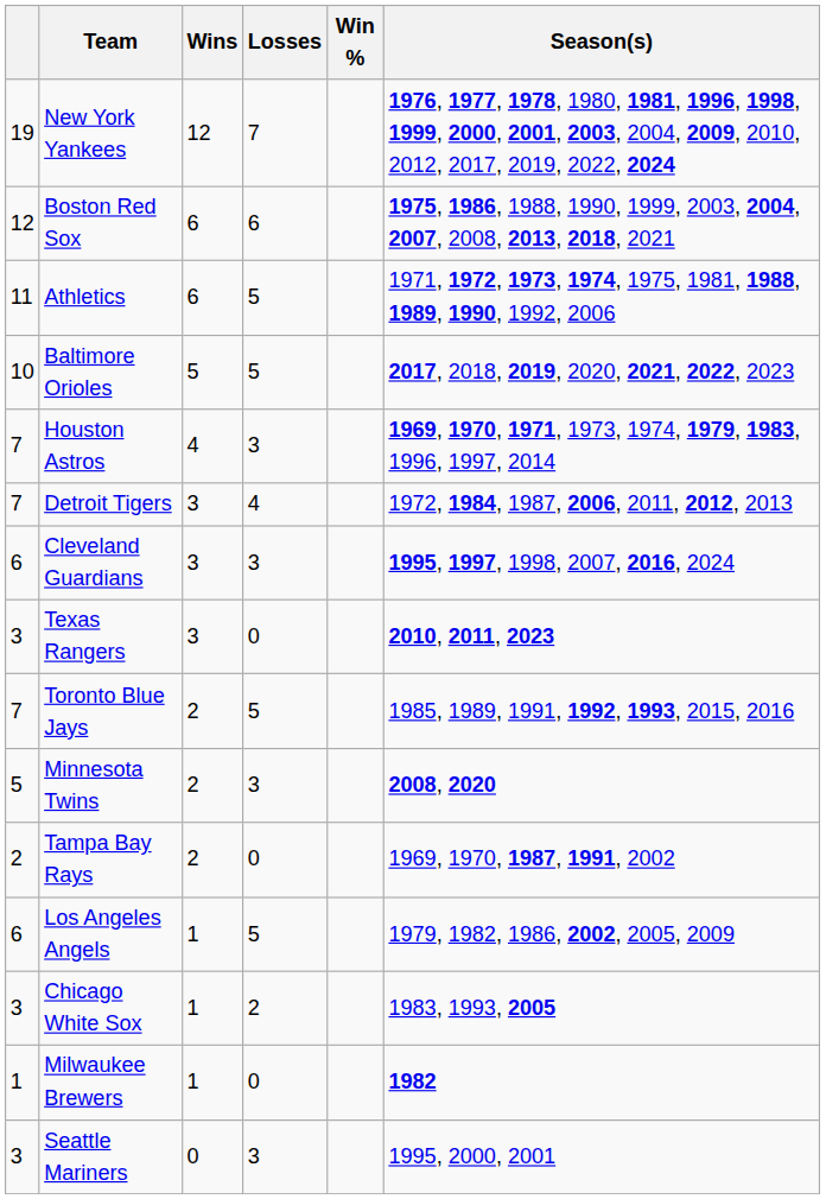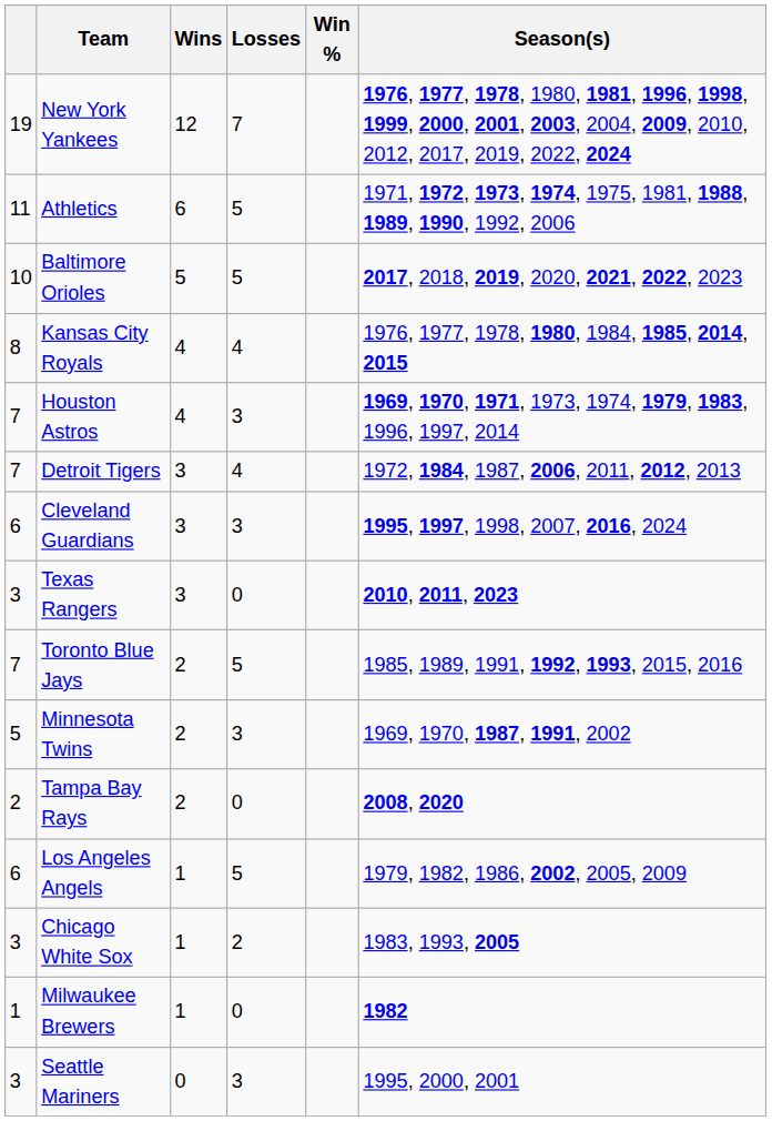 <table class="wikitable sortable plainrowheaders" style="font-size:1.00em; line-height:1.5em;">
 <tr>
 <th scope="col"></th>
 <th scope="col">Team</th>
 <th scope="col">Wins</th>
 <th scope="col">Losses</th>
 <th scope="col">Win %</th>
 <th scope="col" class="unsortable">Season(s)</th>
 </tr>
 <tr>
 <td>19</td>
 <td style="text-align:left;"><a href='#'>New York Yankees</a></td>
 <td>12</td>
 <td>7</td>
 <td></td>
 <td align="left"><strong><a href='#'>1976</a></strong>, <strong><a href='#'>1977</a></strong>, <strong><a href='#'>1978</a></strong>, <a href='#'>1980</a>, <strong><a href='#'>1981</a></strong>, <strong><a href='#'>1996</a></strong>, <strong><a href='#'>1998</a></strong>, <strong><a href='#'>1999</a></strong>, <strong><a href='#'>2000</a></strong>, <strong><a href='#'>2001</a></strong>, <strong><a href='#'>2003</a></strong>, <a href='#'>2004</a>,  <strong><a href='#'>2009</a></strong>, <a href='#'>2010</a>, <a href='#'>2012</a>, <a href='#'>2017</a>, <a href='#'>2019</a>, <a href='#'>2022</a>, <strong><a href='#'>2024</a></strong></td>
 </tr>
 <tr>
-<td>12</td>
-<td style="text-align:left;"><a href='#'>Boston Red Sox</a></td>
-<td>6</td>
-<td>6</td>
-<td></td>
-<td align="left"><strong><a href='#'>1975</a></strong>, <strong><a href='#'>1986</a></strong>, <a href='#'>1988</a>, <a href='#'>1990</a>,  <a href='#'>1999</a>, <a href='#'>2003</a>, <strong><a href='#'>2004</a></strong>, <strong><a href='#'>2007</a></strong>, <a href='#'>2008</a>, <strong><a href='#'>2013</a></strong>, <strong><a href='#'>2018</a></strong>, <a href='#'>2021</a></td>
-</tr>
-<tr>
 <td>11</td>
 <td style="text-align:left;"><a href='#'>Athletics</a></td>
 <td>6</td>
 <td>5</td>
 <td></td>
 <td align="left"><a href='#'>1971</a>, <strong><a href='#'>1972</a></strong>, <strong><a href='#'>1973</a></strong>, <strong><a href='#'>1974</a></strong>, <a href='#'>1975</a>, <a href='#'>1981</a>, <strong><a href='#'>1988</a></strong>, <strong><a href='#'>1989</a></strong>, <strong><a href='#'>1990</a></strong>, <a href='#'>1992</a>, <a href='#'>2006</a></td>
 </tr>
 <tr>
 <td>10</td>
 <td style="text-align:left;"><a href='#'>Baltimore Orioles</a></td>
 <td>5</td>
 <td>5</td>
 <td></td>
 <td align="left"><strong><a href='#'>2017</a></strong>, <a href='#'>2018</a>, <strong><a href='#'>2019</a></strong>, <a href='#'>2020</a>, <strong><a href='#'>2021</a></strong>, <strong><a href='#'>2022</a></strong>, <a href='#'>2023</a></td>
+</tr>
+<tr>
+<td>8</td>
+<td style="text-align:left;"><a href='#'>Kansas City Royals</a></td>
+<td>4</td>
+<td>4</td>
+<td></td>
+<td align="left"><a href='#'>1976</a>, <a href='#'>1977</a>, <a href='#'>1978</a>, <strong><a href='#'>1980</a></strong>, <a href='#'>1984</a>, <strong><a href='#'>1985</a></strong>, <strong><a href='#'>2014</a></strong>, <strong><a href='#'>2015</a></strong></td>
 </tr>
 <tr>
 <td>7</td>
 <td style="text-align:left;"><a href='#'>Houston Astros</a></td>
 <td>4</td>
 <td>3</td>
 <td></td>
 <td align="left"><strong><a href='#'>1969</a></strong>, <strong><a href='#'>1970</a></strong>, <strong><a href='#'>1971</a></strong>, <a href='#'>1973</a>, <a href='#'>1974</a>, <strong><a href='#'>1979</a></strong>, <strong><a href='#'>1983</a></strong>, <a href='#'>1996</a>, <a href='#'>1997</a>, <a href='#'>2014</a></td>
 </tr>
 <tr>
 <td>7</td>
 <td style="text-align:left;"><a href='#'>Detroit Tigers</a></td>
 <td>3</td>
 <td>4</td>
 <td></td>
 <td align="left"><a href='#'>1972</a>, <strong><a href='#'>1984</a></strong>, <a href='#'>1987</a>, <strong><a href='#'>2006</a></strong>, <a href='#'>2011</a>, <strong><a href='#'>2012</a></strong>, <a href='#'>2013</a></td>
 </tr>
 <tr>
 <td>6</td>
 <td style="text-align:left;"><a href='#'>Cleveland Guardians</a></td>
 <td>3</td>
 <td>3</td>
 <td></td>
 <td align="left"><strong><a href='#'>1995</a></strong>, <strong><a href='#'>1997</a></strong>, <a href='#'>1998</a>, <a href='#'>2007</a>, <strong><a href='#'>2016</a></strong>, <a href='#'>2024</a></td>
 </tr>
 <tr>
 <td>3</td>
 <td style="text-align:left;"><a href='#'>Texas Rangers</a></td>
 <td>3</td>
 <td>0</td>
 <td></td>
 <td align="left"><strong><a href='#'>2010</a></strong>, <strong><a href='#'>2011</a></strong>, <strong><a href='#'>2023</a></strong></td>
 </tr>
 <tr>
 <td>7</td>
 <td style="text-align:left;"><a href='#'>Toronto Blue Jays</a></td>
 <td>2</td>
 <td>5</td>
 <td></td>
 <td align="left"><a href='#'>1985</a>, <a href='#'>1989</a>, <a href='#'>1991</a>, <strong><a href='#'>1992</a></strong>, <strong><a href='#'>1993</a></strong>, <a href='#'>2015</a>, <a href='#'>2016</a></td>
 </tr>
 <tr>
 <td>5</td>
 <td style="text-align:left;"><a href='#'>Minnesota Twins</a></td>
 <td>2</td>
 <td>3</td>
 <td></td>
-<td align="left"><strong><a href='#'>2008</a></strong>, <strong><a href='#'>2020</a></strong></td>
+<td align="left"><a href='#'>1969</a>, <a href='#'>1970</a>, <strong><a href='#'>1987</a></strong>, <strong><a href='#'>1991</a></strong>, <a href='#'>2002</a></td>
 </tr>
 <tr>
 <td>2</td>
 <td style="text-align:left;"><a href='#'>Tampa Bay Rays</a></td>
 <td>2</td>
 <td>0</td>
 <td></td>
-<td align="left"><a href='#'>1969</a>, <a href='#'>1970</a>, <strong><a href='#'>1987</a></strong>, <strong><a href='#'>1991</a></strong>, <a href='#'>2002</a></td>
+<td align="left"><strong><a href='#'>2008</a></strong>, <strong><a href='#'>2020</a></strong></td>
 </tr>
 <tr>
 <td>6</td>
 <td style="text-align:left;"><a href='#'>Los Angeles Angels</a></td>
 <td>1</td>
 <td>5</td>
 <td></td>
 <td align="left"><a href='#'>1979</a>, <a href='#'>1982</a>, <a href='#'>1986</a>, <strong><a href='#'>2002</a></strong>, <a href='#'>2005</a>, <a href='#'>2009</a></td>
 </tr>
 <tr>
 <td>3</td>
 <td style="text-align:left;"><a href='#'>Chicago White Sox</a></td>
 <td>1</td>
 <td>2</td>
 <td></td>
 <td align="left"><a href='#'>1983</a>, <a href='#'>1993</a>, <strong><a href='#'>2005</a></strong></td>
 </tr>
 <tr>
 <td>1</td>
 <td style="text-align:left;"><a href='#'>Milwaukee Brewers</a></td>
 <td>1</td>
 <td>0</td>
 <td></td>
 <td align="left"><strong><a href='#'>1982</a></strong></td>
 </tr>
 <tr>
 <td>3</td>
 <td style="text-align:left;"><a href='#'>Seattle Mariners</a></td>
 <td>0</td>
 <td>3</td>
 <td></td>
 <td align="left"><a href='#'>1995</a>, <a href='#'>2000</a>, <a href='#'>2001</a></td>
 </tr>
 </table>
